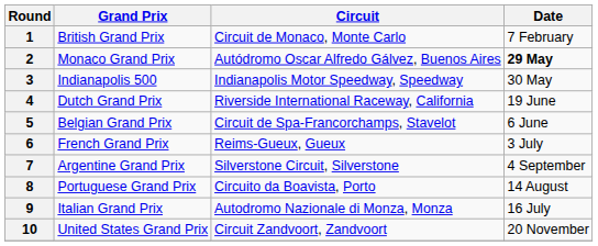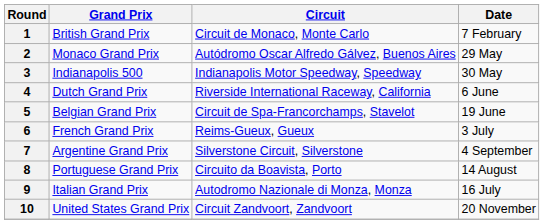 <table class="wikitable" style="font-size: 85%;">
 <tr>
 <th>Round</th>
 <th><a href='#'>Grand Prix</a></th>
 <th><a href='#'>Circuit</a></th>
 <th>Date</th>
 </tr>
 <tr>
 <th>1</th>
 <td><a href='#'>British Grand Prix</a></td>
 <td> <a href='#'>Circuit de Monaco</a>, <a href='#'>Monte Carlo</a></td>
 <td>7 February</td>
 </tr>
 <tr>
 <th>2</th>
 <td><a href='#'>Monaco Grand Prix</a></td>
 <td> <a href='#'>Autódromo Oscar Alfredo Gálvez</a>, <a href='#'>Buenos Aires</a></td>
-<td><strong>29 May</strong></td>
+<td>29 May</td>
 </tr>
 <tr>
 <th>3</th>
 <td><a href='#'>Indianapolis 500</a></td>
 <td> <a href='#'>Indianapolis Motor Speedway</a>, <a href='#'>Speedway</a></td>
 <td>30 May</td>
 </tr>
 <tr>
 <th>4</th>
 <td><a href='#'>Dutch Grand Prix</a></td>
 <td> <a href='#'>Riverside International Raceway</a>, <a href='#'>California</a></td>
-<td>19 June</td>
+<td>6 June</td>
 </tr>
 <tr>
 <th>5</th>
 <td><a href='#'>Belgian Grand Prix</a></td>
 <td> <a href='#'>Circuit de Spa-Francorchamps</a>, <a href='#'>Stavelot</a></td>
-<td>6 June</td>
+<td>19 June</td>
 </tr>
 <tr>
 <th>6</th>
 <td><a href='#'>French Grand Prix</a></td>
 <td> <a href='#'>Reims-Gueux</a>, <a href='#'>Gueux</a></td>
 <td>3 July</td>
 </tr>
 <tr>
 <th>7</th>
 <td><a href='#'>Argentine Grand Prix</a></td>
 <td> <a href='#'>Silverstone Circuit</a>, <a href='#'>Silverstone</a></td>
 <td>4 September</td>
 </tr>
 <tr>
 <th>8</th>
 <td><a href='#'>Portuguese Grand Prix</a></td>
 <td> <a href='#'>Circuito da Boavista</a>, <a href='#'>Porto</a></td>
 <td>14 August</td>
 </tr>
 <tr>
 <th>9</th>
 <td><a href='#'>Italian Grand Prix</a></td>
 <td> <a href='#'>Autodromo Nazionale di Monza</a>, <a href='#'>Monza</a></td>
 <td>16 July</td>
 </tr>
 <tr>
 <th>10</th>
 <td><a href='#'>United States Grand Prix</a></td>
 <td> <a href='#'>Circuit Zandvoort</a>, <a href='#'>Zandvoort</a></td>
 <td>20 November</td>
 </tr>
 <tr>
 </tr>
 </table>
